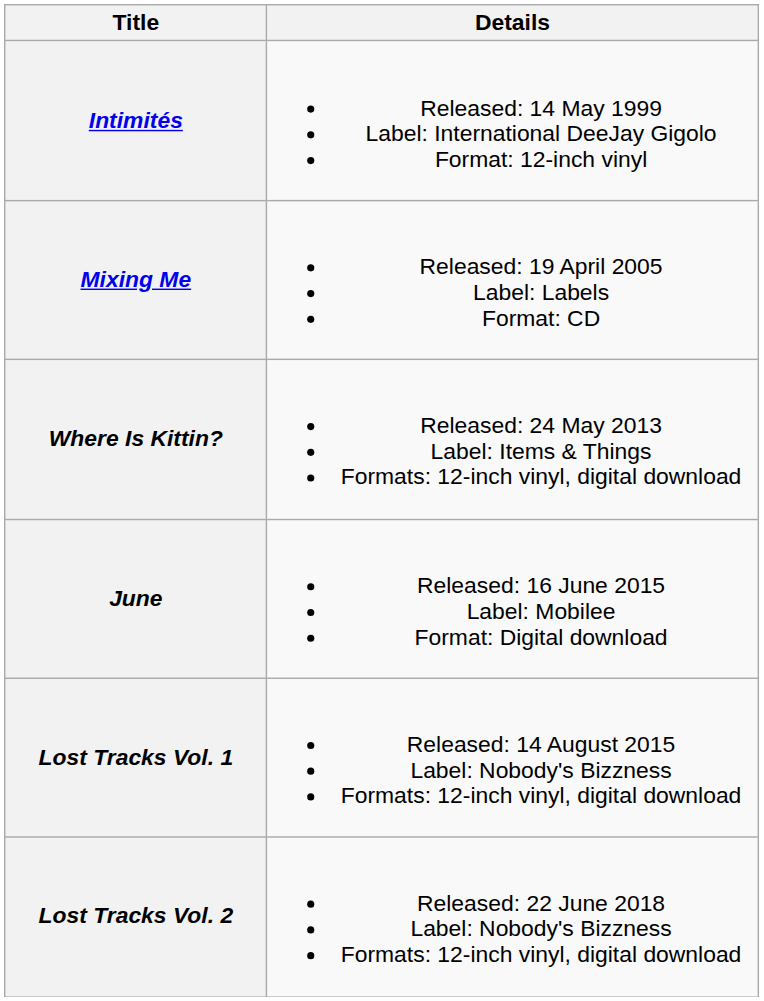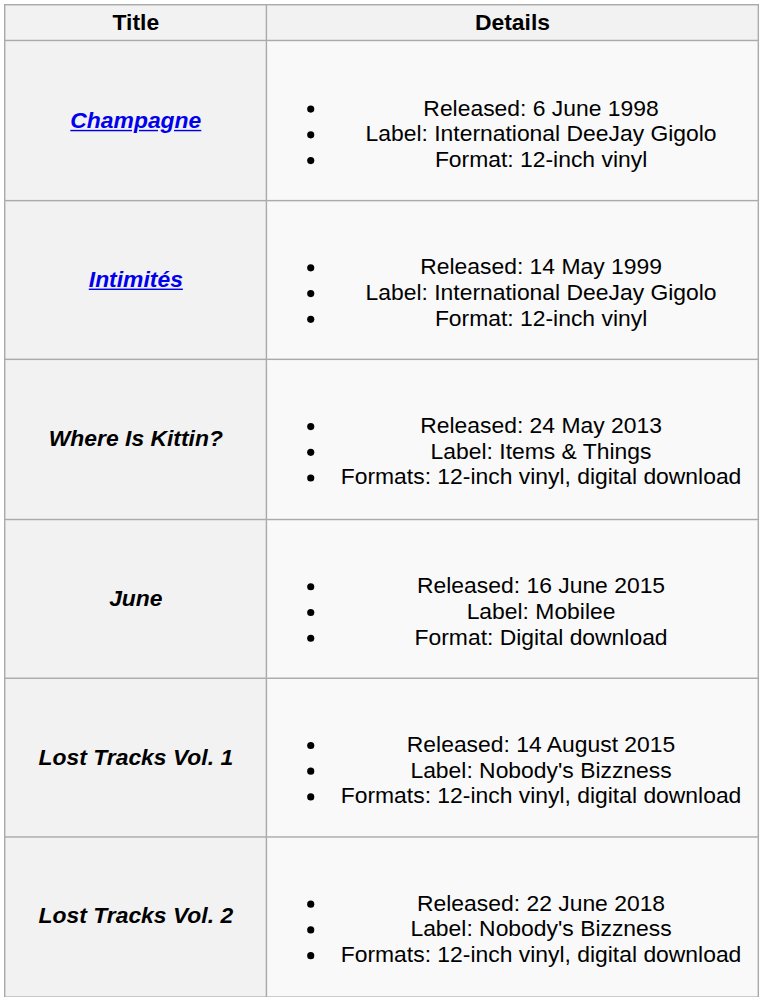 <table class="wikitable plainrowheaders" style="text-align:center">
 <tr>
 <th scope="col" style="width:11em;">Title</th>
 <th scope="col" style="width:21em;">Details</th>
 </tr>
 <tr>
+<th scope="row"><em><a href='#'>Champagne</a></em><br></th>
+<td><br><ul><li>Released: 6 June 1998</li><li>Label: International DeeJay Gigolo</li><li>Format: 12-inch vinyl</li></ul></td>
+</tr>
+<tr>
 <th scope="row"><em><a href='#'>Intimités</a></em><br></th>
 <td><br><ul><li>Released: 14 May 1999</li><li>Label: International DeeJay Gigolo</li><li>Format: 12-inch vinyl</li></ul></td>
-</tr>
-<tr>
-<th scope="row"><em><a href='#'>Mixing Me</a></em></th>
-<td><br><ul><li>Released: 19 April 2005</li><li>Label: Labels</li><li>Format: CD</li></ul></td>
 </tr>
 <tr>
 <th scope="row"><em>Where Is Kittin?</em><br></th>
 <td><br><ul><li>Released: 24 May 2013</li><li>Label: Items & Things</li><li>Formats: 12-inch vinyl, digital download</li></ul></td>
 </tr>
 <tr>
 <th scope="row"><em>June</em><br></th>
 <td><br><ul><li>Released: 16 June 2015</li><li>Label: Mobilee</li><li>Format: Digital download</li></ul></td>
 </tr>
 <tr>
 <th scope="row"><em>Lost Tracks Vol. 1</em><br></th>
 <td><br><ul><li>Released: 14 August 2015</li><li>Label: Nobody's Bizzness</li><li>Formats: 12-inch vinyl, digital download</li></ul></td>
 </tr>
 <tr>
 <th scope="row"><em>Lost Tracks Vol. 2</em><br></th>
 <td><br><ul><li>Released: 22 June 2018</li><li>Label: Nobody's Bizzness</li><li>Formats: 12-inch vinyl, digital download</li></ul></td>
 </tr>
 </table>
